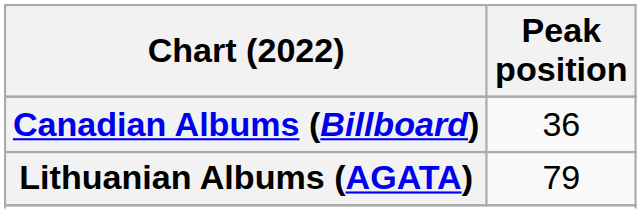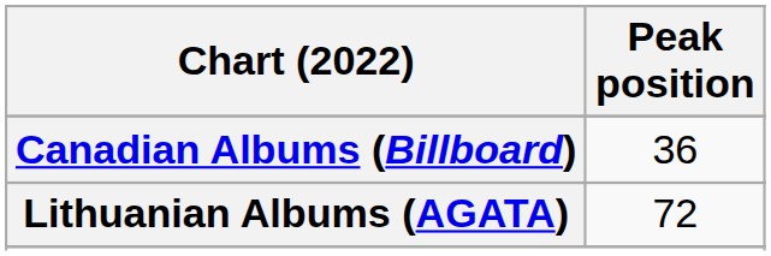 <table class="wikitable sortable plainrowheaders" style="text-align:center">
 <tr>
 <th scope="col">Chart (2022)</th>
 <th scope="col">Peak<br>position</th>
 </tr>
 <tr>
 </tr>
 <tr>
 </tr>
 <tr>
 </tr>
 <tr>
 </tr>
 <tr>
 <th scope="row"><a href='#'>Canadian Albums</a> (<em><a href='#'>Billboard</a></em>)</th>
 <td>36</td>
 </tr>
 <tr>
 </tr>
 <tr>
 </tr>
 <tr>
 </tr>
 <tr>
 </tr>
 <tr>
 </tr>
 <tr>
 <th scope="row">Lithuanian Albums (<a href='#'>AGATA</a>)</th>
-<td>79</td>
+<td>72</td>
 </tr>
 <tr>
 </tr>
 <tr>
 </tr>
 <tr>
 </tr>
 <tr>
 </tr>
 <tr>
 </tr>
 <tr>
 </tr>
 <tr>
 </tr>
 </table>
